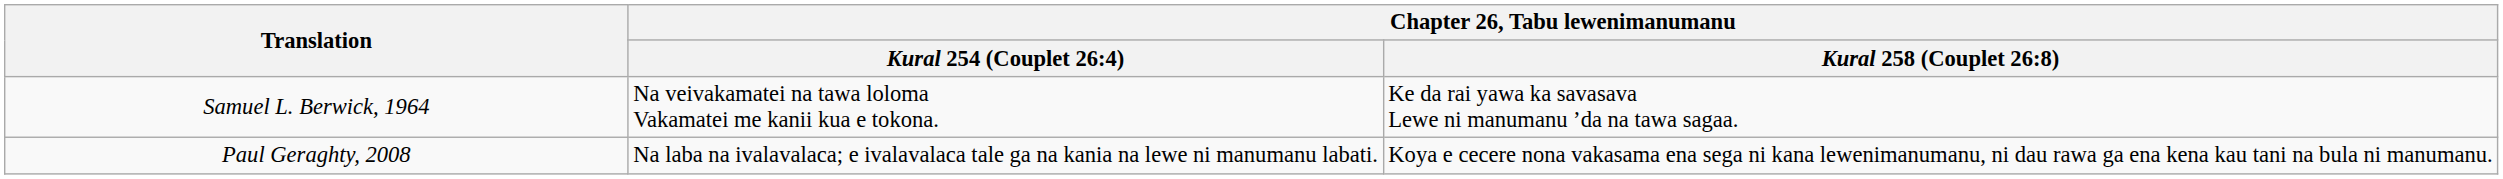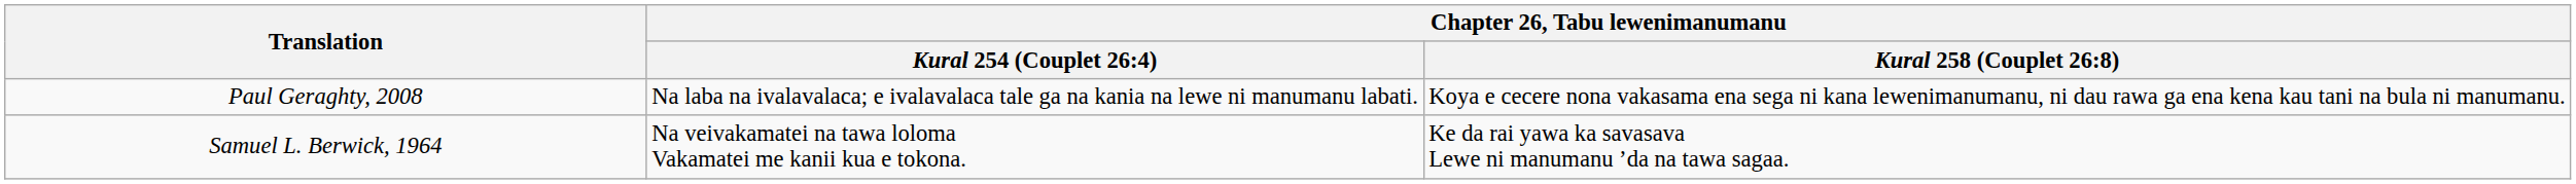 <table class="wikitable">
 <tr>
 <th style="text-align:center; width:25%;" rowspan="2">Translation</th>
 <th colspan="2">Chapter 26, Tabu lewenimanumanu</th>
 </tr>
 <tr>
 <th><em>Kural</em> 254 (Couplet 26:4)</th>
 <th><em>Kural</em> 258 (Couplet 26:8)</th>
 </tr>
 <tr>
+<td style="text-align:center;"><em>Paul Geraghty, 2008</em></td>
+<td>Na laba na ivalavalaca; e ivalavalaca tale ga na kania na lewe ni manumanu labati.</td>
+<td>Koya e cecere nona vakasama ena sega ni kana lewenimanumanu, ni dau rawa ga ena kena kau tani na bula ni manumanu.</td>
+</tr>
+<tr>
 <td style="text-align:center;"><em>Samuel L. Berwick, 1964</em></td>
 <td>Na veivakamatei na tawa loloma<br>Vakamatei me kanii kua e tokona.</td>
 <td>Ke da rai yawa ka savasava<br>Lewe ni manumanu ’da na tawa sagaa.</td>
 </tr>
-<tr>
-<td style="text-align:center;"><em>Paul Geraghty, 2008</em></td>
-<td>Na laba na ivalavalaca; e ivalavalaca tale ga na kania na lewe ni manumanu labati.</td>
-<td>Koya e cecere nona vakasama ena sega ni kana lewenimanumanu, ni dau rawa ga ena kena kau tani na bula ni manumanu.</td>
-</tr>
 </table>
